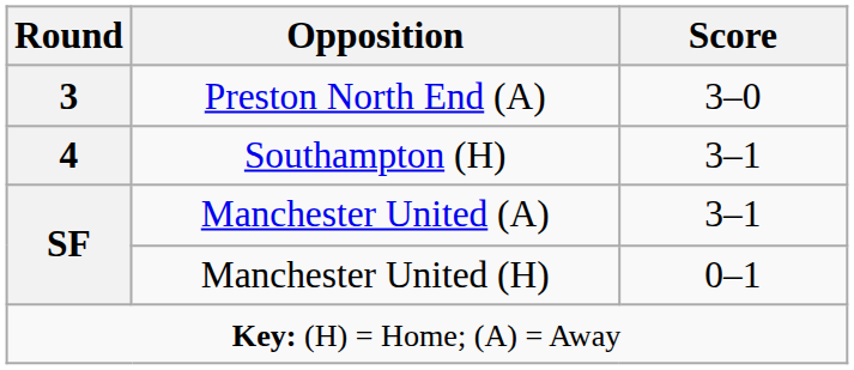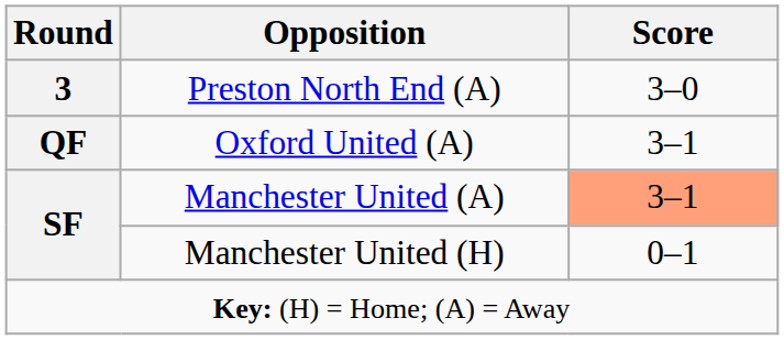 <table class="wikitable plainrowheaders" style="text-align:center;float:right">
 <tr>
 <th scope="col" style="width:25px">Round</th>
 <th scope="col" style="width:200px">Opposition</th>
 <th scope="col" style="width:90px">Score</th>
 </tr>
 <tr>
 <th scope=row style="text-align:center">3</th>
 <td><a href='#'>Preston North End</a> (A)</td>
 <td>3–0</td>
 </tr>
 <tr>
-<th scope=row style="text-align:center">4</th>
-<td><a href='#'>Southampton</a> (H)</td>
+<th scope=row style="text-align:center">QF</th>
+<td><a href='#'>Oxford United</a> (A)</td>
 <td>3–1</td>
 </tr>
 <tr>
 <th scope=row style="text-align:center" rowspan="2">SF</th>
 <td><a href='#'>Manchester United</a> (A)</td>
-<td>3–1</td>
+<td style="background: lightsalmon;">3–1</td>
 </tr>
 <tr>
 <td>Manchester United (H)</td>
 <td>0–1</td>
 </tr>
 <tr>
 <td colspan="3"><small><strong>Key:</strong> (H) = Home; (A) = Away</small></td>
 </tr>
 </table>
